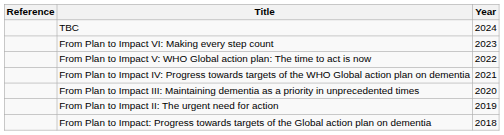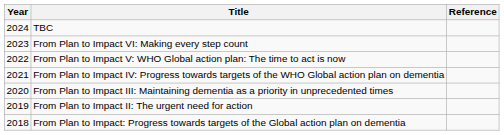 <table class="wikitable">
 <tr>
+<th>Year</th>
+<th>Title</th>
 <th>Reference</th>
-<th>Title</th>
-<th>Year</th>
 </tr>
 <tr>
+<td>2024</td>
+<td>TBC</td>
 <td></td>
-<td>TBC</td>
-<td>2024</td>
 </tr>
 <tr>
+<td>2023</td>
+<td>From Plan to Impact VI: Making every step count</td>
 <td></td>
-<td>From Plan to Impact VI: Making every step count</td>
-<td>2023</td>
 </tr>
 <tr>
+<td>2022</td>
+<td>From Plan to Impact V: WHO Global action plan: The time to act is now</td>
 <td></td>
-<td>From Plan to Impact V: WHO Global action plan: The time to act is now</td>
-<td>2022</td>
 </tr>
 <tr>
+<td>2021</td>
+<td>From Plan to Impact IV: Progress towards targets of the WHO Global action plan on dementia</td>
 <td></td>
-<td>From Plan to Impact IV: Progress towards targets of the WHO Global action plan on dementia</td>
-<td>2021</td>
 </tr>
 <tr>
+<td>2020</td>
+<td>From Plan to Impact III: Maintaining dementia as a priority in unprecedented times</td>
 <td></td>
-<td>From Plan to Impact III: Maintaining dementia as a priority in unprecedented times</td>
-<td>2020</td>
 </tr>
 <tr>
+<td>2019</td>
+<td>From Plan to Impact II: The urgent need for action</td>
 <td></td>
-<td>From Plan to Impact II: The urgent need for action</td>
-<td>2019</td>
 </tr>
 <tr>
+<td>2018</td>
+<td>From Plan to Impact: Progress towards targets of the Global action plan on dementia</td>
 <td></td>
-<td>From Plan to Impact: Progress towards targets of the Global action plan on dementia</td>
-<td>2018</td>
 </tr>
 </table>
